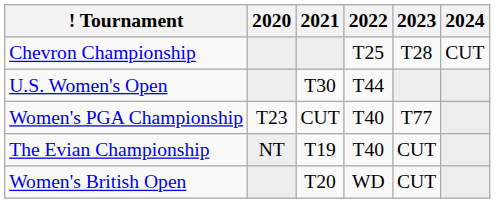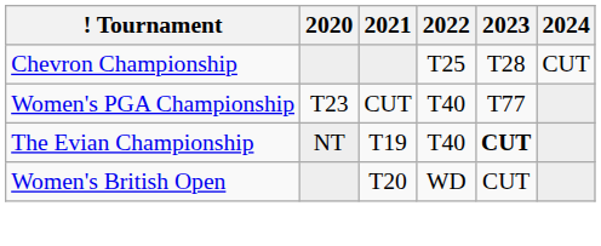 <table class="wikitable" style="font-size:95%;text-align:center;">
 <tr>
 <th>! Tournament</th>
 <th>2020</th>
 <th>2021</th>
 <th>2022</th>
 <th>2023</th>
 <th>2024</th>
 </tr>
 <tr>
 <td align=left><a href='#'>Chevron Championship</a></td>
 <td style="background:#eeeeee;"></td>
 <td style="background:#eeeeee;"></td>
 <td>T25</td>
 <td>T28</td>
 <td>CUT</td>
 </tr>
 <tr>
-<td align=left><a href='#'>U.S. Women's Open</a></td>
-<td style="background:#eeeeee;"></td>
-<td>T30</td>
-<td>T44</td>
-<td style="background:#eeeeee;"></td>
-<td style="background:#eeeeee;"></td>
-</tr>
-<tr>
 <td align=left><a href='#'>Women's PGA Championship</a></td>
 <td>T23</td>
 <td>CUT</td>
 <td>T40</td>
 <td>T77</td>
 <td style="background:#eeeeee;"></td>
 </tr>
 <tr>
 <td align=left><a href='#'>The Evian Championship</a></td>
 <td style="background:#eeeeee;">NT</td>
 <td>T19</td>
 <td>T40</td>
-<td>CUT</td>
+<td><strong>CUT</strong></td>
 <td style="background:#eeeeee;"></td>
 </tr>
 <tr>
 <td align=left><a href='#'>Women's British Open</a></td>
 <td style="background:#eeeeee;"></td>
 <td>T20</td>
 <td>WD</td>
 <td>CUT</td>
 <td style="background:#eeeeee;"></td>
 </tr>
 </table>
